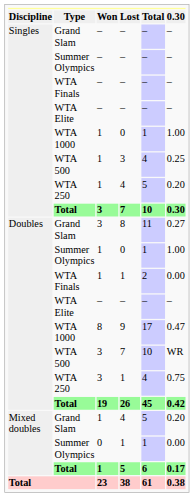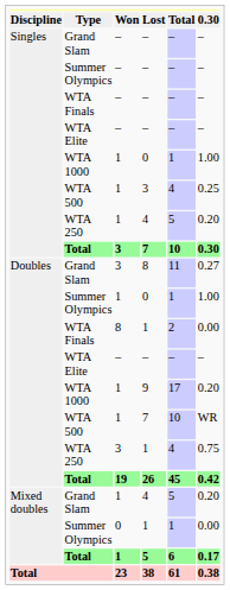 <table class="infobox vcard vevent nowrap" width=40%>
 <tr bgcolor=FFFF99>
 <th colspan=6></th>
 </tr>
 <tr style=background:#efefef;font-weight:bold>
 <th>Discipline</th>
 <th>Type</th>
 <th>Won</th>
 <th>Lost</th>
 <th>Total</th>
 <td>0.30</td>
 </tr>
 <tr>
 <td rowspan="8" bgcolor="efefef">Singles</td>
 <td>Grand Slam</td>
 <td>–</td>
 <td>–</td>
 <td bgcolor=CCCCFF>–</td>
 <td>–</td>
 </tr>
 <tr>
 <td>Summer Olympics</td>
 <td>–</td>
 <td>–</td>
 <td bgcolor=CCCCFF>–</td>
 <td>–</td>
 </tr>
 <tr>
 <td>WTA Finals</td>
 <td>–</td>
 <td>–</td>
 <td bgcolor=CCCCFF>–</td>
 <td>–</td>
 </tr>
 <tr>
 <td>WTA Elite</td>
 <td>–</td>
 <td>–</td>
 <td bgcolor=CCCCFF>–</td>
 <td>–</td>
 </tr>
 <tr>
 <td>WTA 1000</td>
 <td>1</td>
 <td>0</td>
 <td bgcolor="CCCCFF">1</td>
 <td>1.00</td>
 </tr>
 <tr>
 <td>WTA 500</td>
 <td>1</td>
 <td>3</td>
 <td bgcolor="CCCCFF">4</td>
 <td>0.25</td>
 </tr>
 <tr>
 <td>WTA 250</td>
 <td>1</td>
 <td>4</td>
 <td bgcolor=CCCCFF>5</td>
 <td>0.20</td>
 </tr>
 <tr style=background:#98FB98;font-weight:bold>
 <td>Total</td>
 <td><strong>3</strong></td>
 <td><strong>7</strong></td>
 <td><strong>10</strong></td>
 <td><strong>0.30</strong></td>
 </tr>
 <tr>
 <td rowspan="8" bgcolor="efefef">Doubles</td>
 <td>Grand Slam</td>
 <td>3</td>
 <td>8</td>
 <td bgcolor="CCCCFF">11</td>
 <td>0.27</td>
 </tr>
 <tr>
 <td>Summer Olympics</td>
 <td>1</td>
 <td>0</td>
 <td bgcolor=CCCCFF>1</td>
 <td>1.00</td>
 </tr>
 <tr>
 <td>WTA Finals</td>
-<td>1</td>
+<td>8</td>
 <td>1</td>
 <td bgcolor=CCCCFF>2</td>
 <td>0.00</td>
 </tr>
 <tr>
 <td>WTA Elite</td>
 <td>–</td>
 <td>–</td>
 <td bgcolor=CCCCFF>–</td>
 <td>–</td>
 </tr>
 <tr>
 <td>WTA 1000</td>
-<td>8</td>
+<td>1</td>
 <td>9</td>
 <td bgcolor="CCCCFF">17</td>
-<td>0.47</td>
+<td>0.20</td>
 </tr>
 <tr>
 <td>WTA 500</td>
-<td>3</td>
+<td>1</td>
 <td>7</td>
 <td bgcolor="CCCCFF">10</td>
 <td>WR</td>
 </tr>
 <tr>
 <td>WTA 250</td>
 <td>3</td>
 <td>1</td>
 <td bgcolor=CCCCFF>4</td>
 <td>0.75</td>
 </tr>
 <tr style=background:#98FB98;font-weight:bold>
 <td><strong>Total</strong></td>
 <td><strong>19</strong></td>
 <td><strong>26</strong></td>
 <td><strong>45</strong></td>
 <td><strong>0.42</strong></td>
 </tr>
 <tr>
 <td rowspan="3" bgcolor=efefef>Mixed doubles</td>
 <td>Grand Slam</td>
 <td>1</td>
 <td>4</td>
 <td bgcolor="CCCCFF">5</td>
 <td>0.20</td>
 </tr>
 <tr>
 <td>Summer Olympics</td>
 <td>0</td>
 <td>1</td>
 <td bgcolor="CCCCFF">1</td>
 <td>0.00</td>
 </tr>
 <tr style=background:#98FB98;font-weight:bold>
 <td><strong>Total</strong></td>
 <td>1</td>
 <td>5</td>
 <td>6</td>
 <td>0.17</td>
 </tr>
 <tr style=background:#FCC;font-weight:bold>
 <td colspan="2"><strong>Total</strong></td>
 <td>23</td>
 <td>38</td>
 <td>61</td>
 <td>0.38</td>
 </tr>
 </table>
